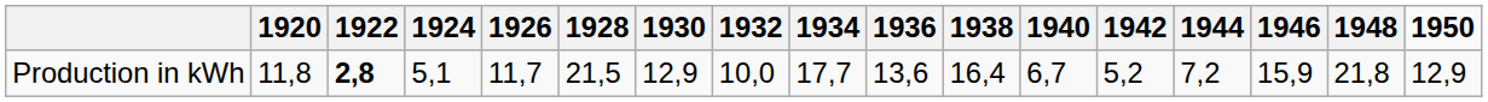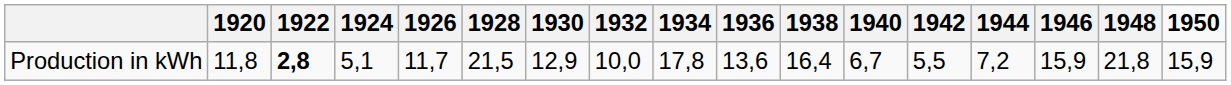 <table class="wikitable">
 <tr>
 <th></th>
 <th>1920</th>
 <th>1922</th>
 <th>1924</th>
 <th>1926</th>
 <th>1928</th>
 <th>1930</th>
 <th>1932</th>
 <th>1934</th>
 <th>1936</th>
 <th>1938</th>
 <th>1940</th>
 <th>1942</th>
 <th>1944</th>
 <th>1946</th>
 <th>1948</th>
 <td><strong>1950</strong></td>
 </tr>
 <tr>
 <td>Production in kWh</td>
 <td>11,8</td>
 <td><strong>2,8</strong></td>
 <td>5,1</td>
 <td>11,7</td>
 <td>21,5</td>
 <td>12,9</td>
 <td>10,0</td>
-<td>17,7</td>
+<td>17,8</td>
 <td>13,6</td>
 <td>16,4</td>
 <td>6,7</td>
-<td>5,2</td>
+<td>5,5</td>
 <td>7,2</td>
 <td>15,9</td>
 <td>21,8</td>
-<td>12,9</td>
+<td>15,9</td>
 </tr>
 </table>
